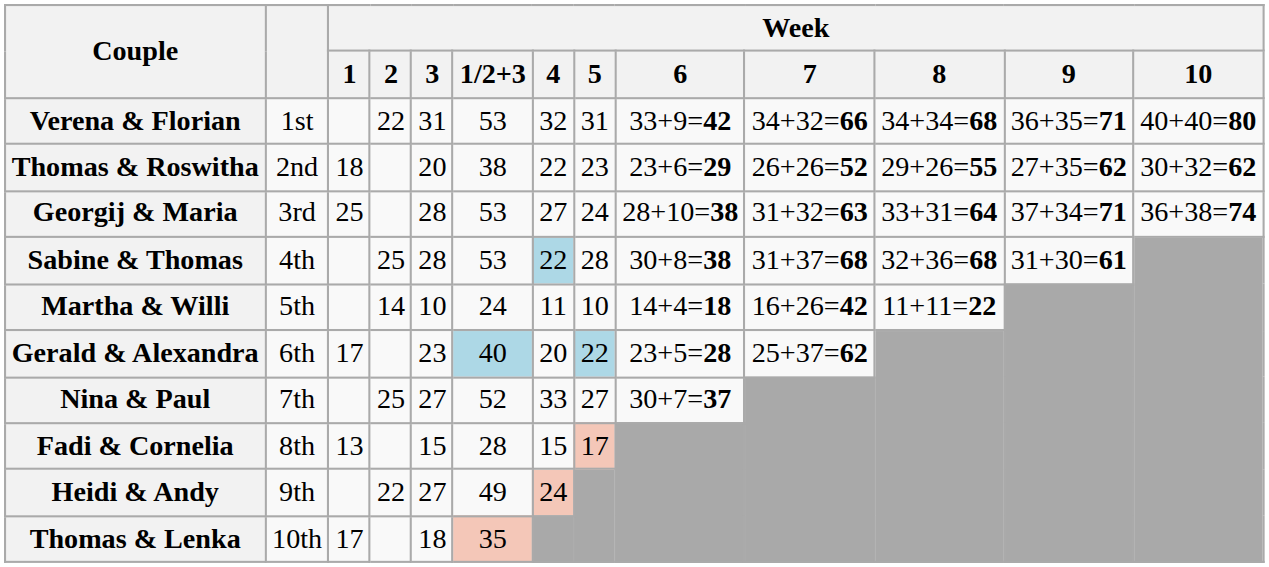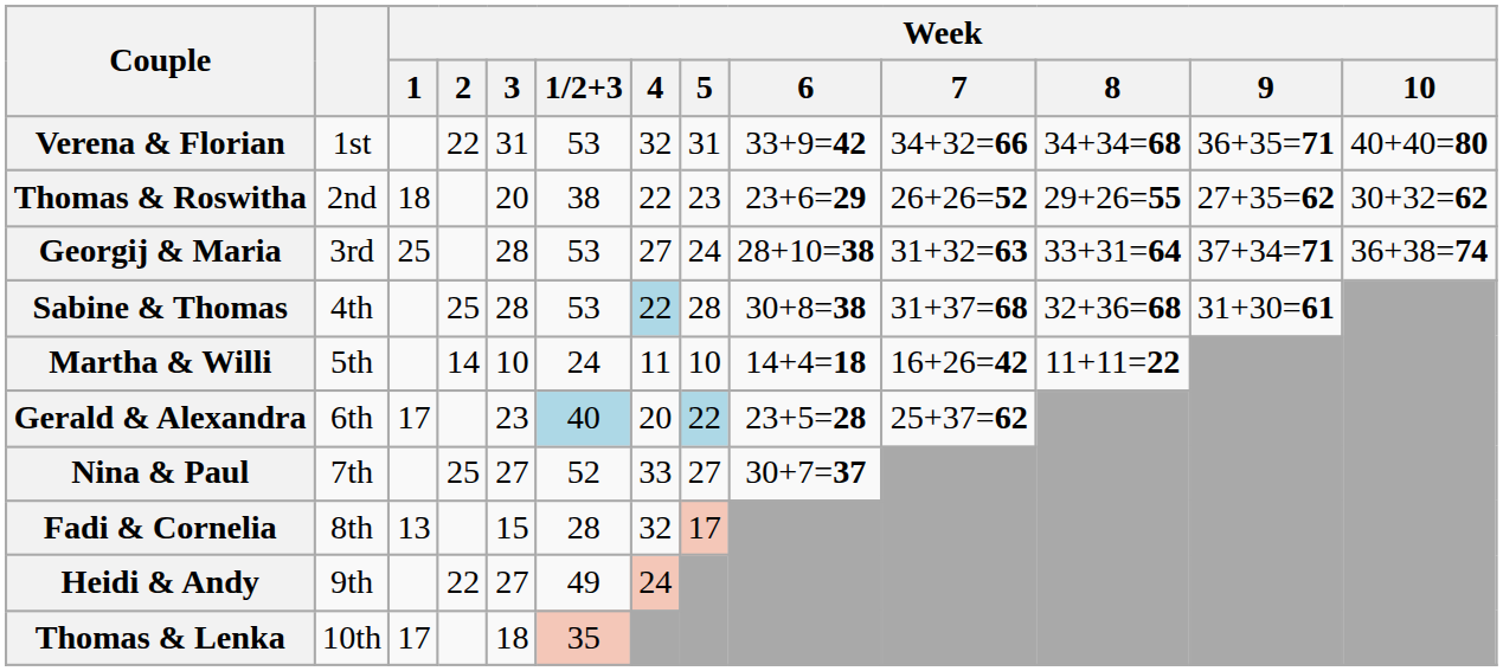 <table class="wikitable sortable" style="text-align:center; font-size:85%">
 <tr>
 <th rowspan="2" scope="col" style="text-align:center; ">Couple</th>
 <th rowspan="2" scope="col" style="text-align:center; "></th>
 <th colspan="11" style="text-align:center; ">Week</th>
 </tr>
 <tr>
 <th scope="col">1</th>
 <th scope="col">2</th>
 <th scope="col">3</th>
 <th scope="col">1/2+3</th>
 <th scope="col">4</th>
 <th scope="col">5</th>
 <th scope="col">6</th>
 <th scope="col">7</th>
 <th scope="col">8</th>
 <th scope="col">9</th>
 <th scope="col">10</th>
 </tr>
 <tr>
 <th scope="row">Verena & Florian</th>
 <td>1st</td>
 <td></td>
 <td>22</td>
 <td>31</td>
 <td>53</td>
 <td>32</td>
 <td>31</td>
 <td>33+9=<strong>42</strong></td>
 <td>34+32=<strong>66</strong></td>
 <td>34+34=<strong>68</strong></td>
 <td>36+35=<strong>71</strong></td>
 <td>40+40=<strong>80</strong></td>
 </tr>
 <tr>
 <th scope="row">Thomas & Roswitha</th>
 <td>2nd</td>
 <td>18</td>
 <td></td>
 <td>20</td>
 <td>38</td>
 <td>22</td>
 <td>23</td>
 <td>23+6=<strong>29</strong></td>
 <td>26+26=<strong>52</strong></td>
 <td>29+26=<strong>55</strong></td>
 <td>27+35=<strong>62</strong></td>
 <td>30+32=<strong>62</strong></td>
 </tr>
 <tr>
 <th scope="row">Georgij & Maria</th>
 <td>3rd</td>
 <td>25</td>
 <td></td>
 <td>28</td>
 <td>53</td>
 <td>27</td>
 <td>24</td>
 <td>28+10=<strong>38</strong></td>
 <td>31+32=<strong>63</strong></td>
 <td>33+31=<strong>64</strong></td>
 <td>37+34=<strong>71</strong></td>
 <td>36+38=<strong>74</strong></td>
 </tr>
 <tr>
 <th scope="row">Sabine & Thomas</th>
 <td>4th</td>
 <td></td>
 <td>25</td>
 <td>28</td>
 <td>53</td>
 <td bgcolor="lightblue">22</td>
 <td>28</td>
 <td>30+8=<strong>38</strong></td>
 <td>31+37=<strong>68</strong></td>
 <td>32+36=<strong>68</strong></td>
 <td>31+30=<strong>61</strong></td>
 <td rowspan="7" bgcolor="darkgray"></td>
 </tr>
 <tr>
 <th scope="row">Martha & Willi</th>
 <td>5th</td>
 <td></td>
 <td>14</td>
 <td>10</td>
 <td>24</td>
 <td>11</td>
 <td>10</td>
 <td>14+4=<strong>18</strong></td>
 <td>16+26=<strong>42</strong></td>
 <td>11+11=<strong>22</strong></td>
 <td rowspan="6" bgcolor="darkgray"></td>
 </tr>
 <tr>
 <th scope="row">Gerald & Alexandra</th>
 <td>6th</td>
 <td>17</td>
 <td></td>
 <td>23</td>
 <td bgcolor="lightblue">40</td>
 <td>20</td>
 <td bgcolor="lightblue">22</td>
 <td>23+5=<strong>28</strong></td>
 <td>25+37=<strong>62</strong></td>
 <td rowspan="5" bgcolor="darkgray"></td>
 </tr>
 <tr>
 <th scope="row">Nina & Paul</th>
 <td>7th</td>
 <td></td>
 <td>25</td>
 <td>27</td>
 <td>52</td>
 <td>33</td>
 <td>27</td>
 <td>30+7=<strong>37</strong></td>
 <td rowspan="4" bgcolor="darkgray"></td>
 </tr>
 <tr>
 <th scope="row">Fadi & Cornelia</th>
 <td>8th</td>
 <td>13</td>
 <td></td>
 <td>15</td>
 <td>28</td>
-<td>15</td>
+<td>32</td>
 <td bgcolor="f4c7b8">17</td>
 <td rowspan="3" bgcolor="darkgray"></td>
 </tr>
 <tr>
 <th scope="row">Heidi & Andy</th>
 <td>9th</td>
 <td></td>
 <td>22</td>
 <td>27</td>
 <td>49</td>
 <td bgcolor="f4c7b8">24</td>
 <td rowspan="2" bgcolor="darkgray"></td>
 </tr>
 <tr>
 <th scope="row">Thomas & Lenka</th>
 <td>10th</td>
 <td>17</td>
 <td></td>
 <td>18</td>
 <td bgcolor="f4c7b8">35</td>
 <td bgcolor="darkgray"></td>
 </tr>
 </table>
